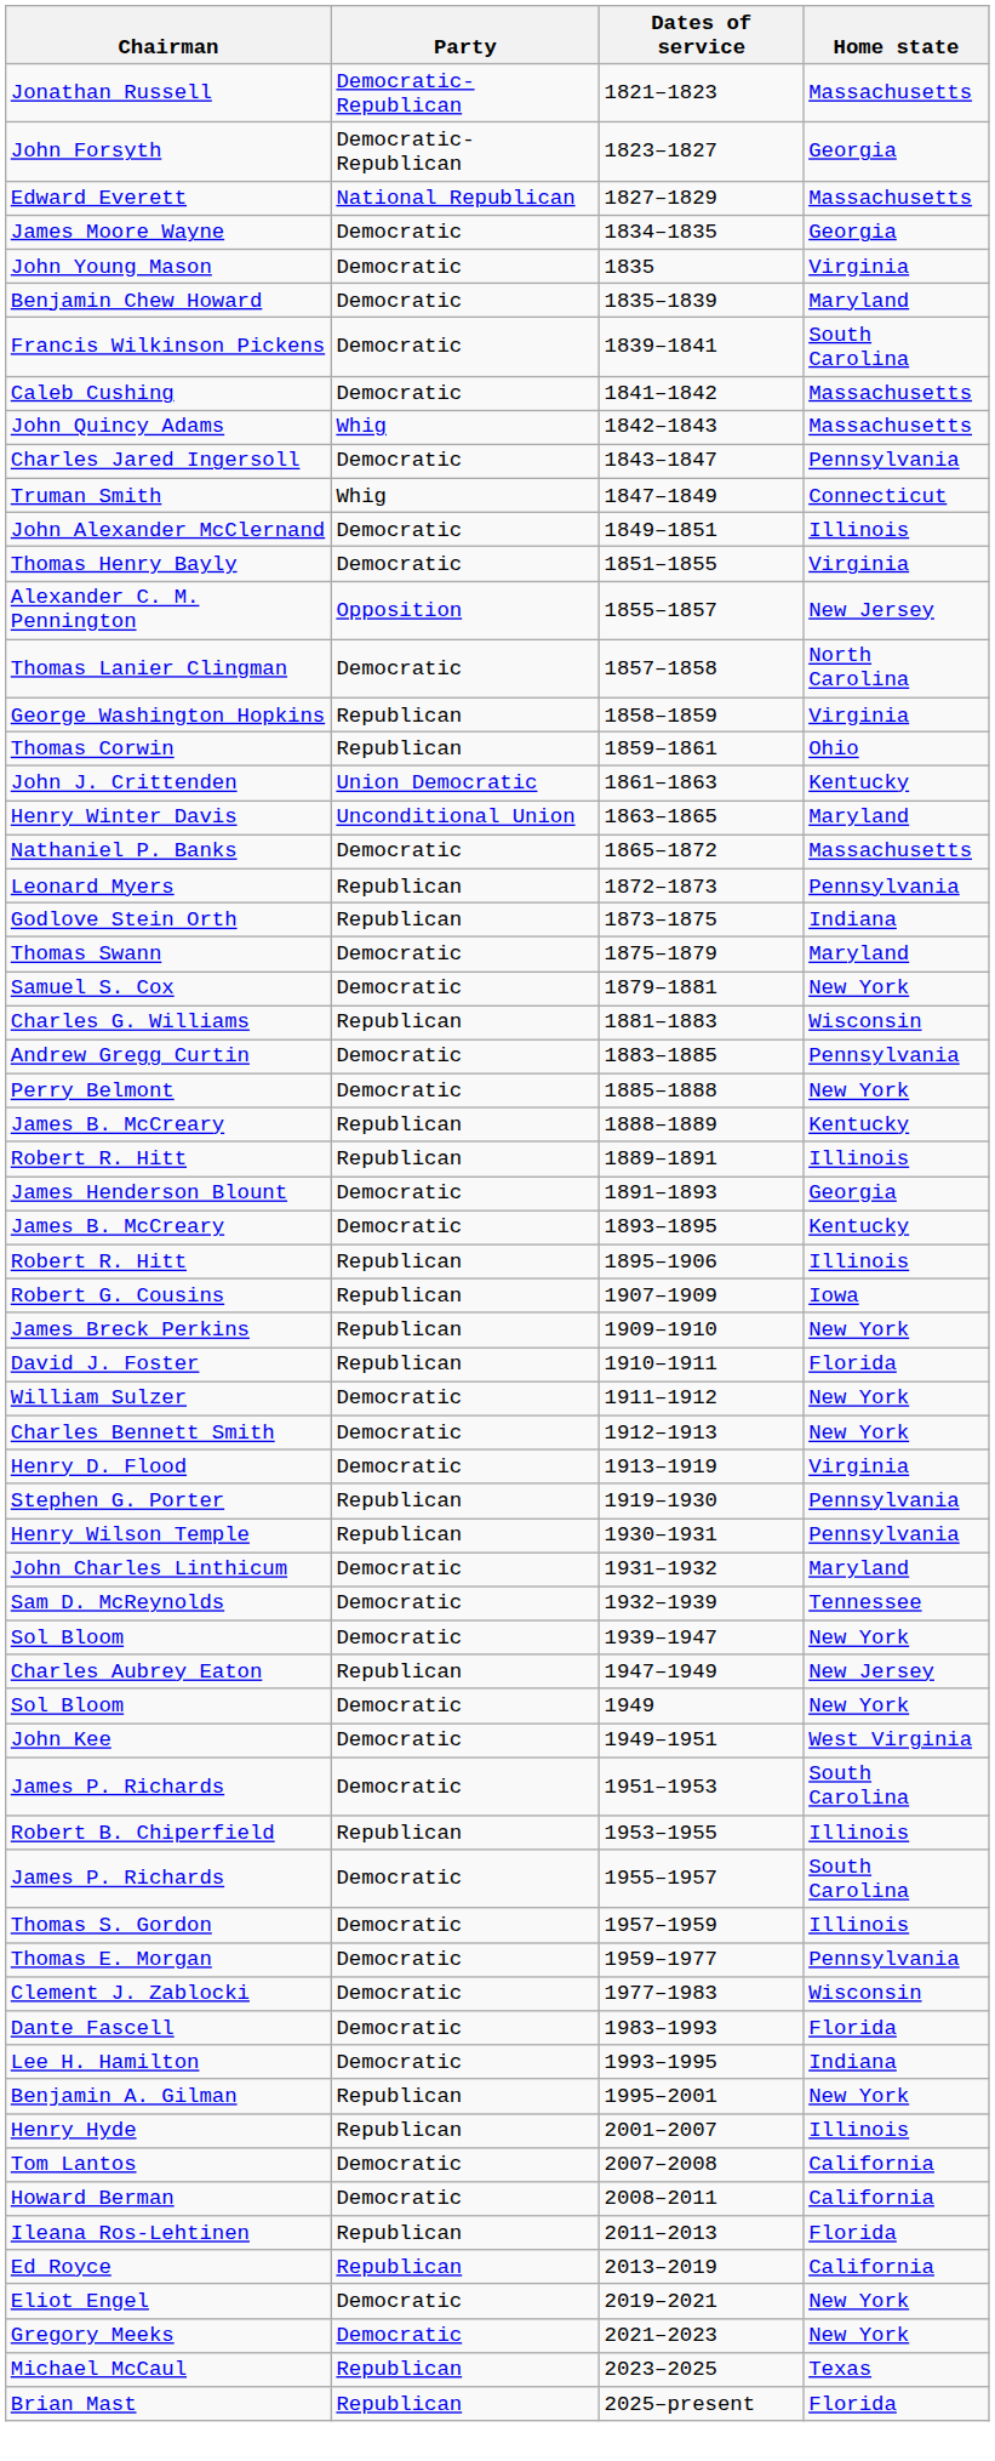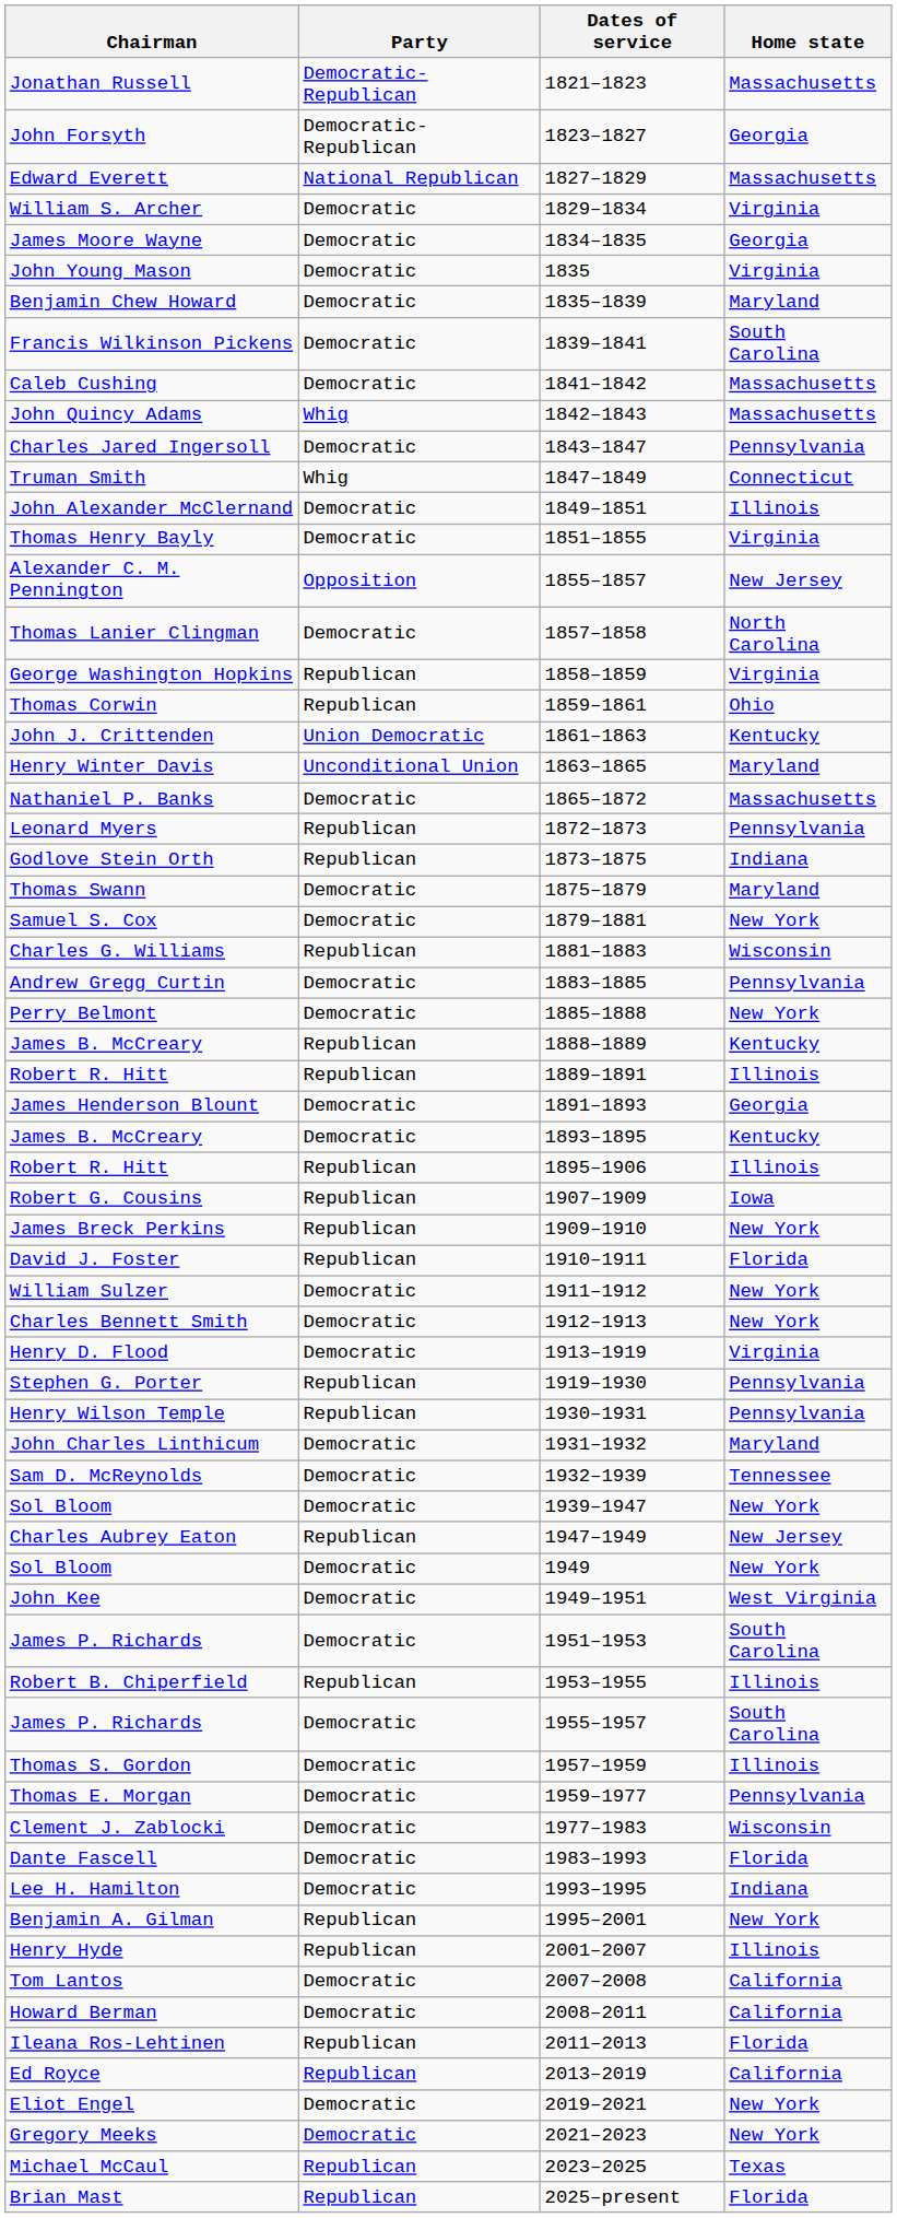 <table class=wikitable>
 <tr valign=bottom>
 <th>Chairman</th>
 <th>Party</th>
 <th>Dates of service</th>
 <th>Home state</th>
 </tr>
 <tr>
 <td><a href='#'>Jonathan Russell</a></td>
 <td><a href='#'>Democratic-Republican</a></td>
 <td>1821–1823</td>
 <td><a href='#'>Massachusetts</a></td>
 </tr>
 <tr>
 <td><a href='#'>John Forsyth</a></td>
 <td>Democratic-Republican</td>
 <td>1823–1827</td>
 <td><a href='#'>Georgia</a></td>
 </tr>
 <tr>
 <td><a href='#'>Edward Everett</a></td>
 <td><a href='#'>National Republican</a></td>
 <td>1827–1829</td>
 <td><a href='#'>Massachusetts</a></td>
+</tr>
+<tr>
+<td><a href='#'>William S. Archer</a></td>
+<td>Democratic</td>
+<td>1829–1834</td>
+<td><a href='#'>Virginia</a></td>
 </tr>
 <tr>
 <td><a href='#'>James Moore Wayne</a></td>
 <td>Democratic</td>
 <td>1834–1835</td>
 <td><a href='#'>Georgia</a></td>
 </tr>
 <tr>
 <td><a href='#'>John Young Mason</a></td>
 <td>Democratic</td>
 <td>1835</td>
 <td><a href='#'>Virginia</a></td>
 </tr>
 <tr>
 <td><a href='#'>Benjamin Chew Howard</a></td>
 <td>Democratic</td>
 <td>1835–1839</td>
 <td><a href='#'>Maryland</a></td>
 </tr>
 <tr>
 <td><a href='#'>Francis Wilkinson Pickens</a></td>
 <td>Democratic</td>
 <td>1839–1841</td>
 <td><a href='#'>South Carolina</a></td>
 </tr>
 <tr>
 <td><a href='#'>Caleb Cushing</a></td>
 <td>Democratic</td>
 <td>1841–1842</td>
 <td><a href='#'>Massachusetts</a></td>
 </tr>
 <tr>
 <td><a href='#'>John Quincy Adams</a></td>
 <td><a href='#'>Whig</a></td>
 <td>1842–1843</td>
 <td><a href='#'>Massachusetts</a></td>
 </tr>
 <tr>
 <td><a href='#'>Charles Jared Ingersoll</a></td>
 <td>Democratic</td>
 <td>1843–1847</td>
 <td><a href='#'>Pennsylvania</a></td>
 </tr>
 <tr>
 <td><a href='#'>Truman Smith</a></td>
 <td>Whig</td>
 <td>1847–1849</td>
 <td><a href='#'>Connecticut</a></td>
 </tr>
 <tr>
 <td><a href='#'>John Alexander McClernand</a></td>
 <td>Democratic</td>
 <td>1849–1851</td>
 <td><a href='#'>Illinois</a></td>
 </tr>
 <tr>
 <td><a href='#'>Thomas Henry Bayly</a></td>
 <td>Democratic</td>
 <td>1851–1855</td>
 <td><a href='#'>Virginia</a></td>
 </tr>
 <tr>
 <td><a href='#'>Alexander C. M. Pennington</a></td>
 <td><a href='#'>Opposition</a></td>
 <td>1855–1857</td>
 <td><a href='#'>New Jersey</a></td>
 </tr>
 <tr>
 <td><a href='#'>Thomas Lanier Clingman</a></td>
 <td>Democratic</td>
 <td>1857–1858</td>
 <td><a href='#'>North Carolina</a></td>
 </tr>
 <tr>
 <td><a href='#'>George Washington Hopkins</a></td>
 <td>Republican</td>
 <td>1858–1859</td>
 <td><a href='#'>Virginia</a></td>
 </tr>
 <tr>
 <td><a href='#'>Thomas Corwin</a></td>
 <td>Republican</td>
 <td>1859–1861</td>
 <td><a href='#'>Ohio</a></td>
 </tr>
 <tr>
 <td><a href='#'>John J. Crittenden</a></td>
 <td><a href='#'>Union Democratic</a></td>
 <td>1861–1863</td>
 <td><a href='#'>Kentucky</a></td>
 </tr>
 <tr>
 <td><a href='#'>Henry Winter Davis</a></td>
 <td><a href='#'>Unconditional Union</a></td>
 <td>1863–1865</td>
 <td><a href='#'>Maryland</a></td>
 </tr>
 <tr>
 <td><a href='#'>Nathaniel P. Banks</a></td>
 <td>Democratic</td>
 <td>1865–1872</td>
 <td><a href='#'>Massachusetts</a></td>
 </tr>
 <tr>
 <td><a href='#'>Leonard Myers</a></td>
 <td>Republican</td>
 <td>1872–1873</td>
 <td><a href='#'>Pennsylvania</a></td>
 </tr>
 <tr>
 <td><a href='#'>Godlove Stein Orth</a></td>
 <td>Republican</td>
 <td>1873–1875</td>
 <td><a href='#'>Indiana</a></td>
 </tr>
 <tr>
 <td><a href='#'>Thomas Swann</a></td>
 <td>Democratic</td>
 <td>1875–1879</td>
 <td><a href='#'>Maryland</a></td>
 </tr>
 <tr>
 <td><a href='#'>Samuel S. Cox</a></td>
 <td>Democratic</td>
 <td>1879–1881</td>
 <td><a href='#'>New York</a></td>
 </tr>
 <tr>
 <td><a href='#'>Charles G. Williams</a></td>
 <td>Republican</td>
 <td>1881–1883</td>
 <td><a href='#'>Wisconsin</a></td>
 </tr>
 <tr>
 <td><a href='#'>Andrew Gregg Curtin</a></td>
 <td>Democratic</td>
 <td>1883–1885</td>
 <td><a href='#'>Pennsylvania</a></td>
 </tr>
 <tr>
 <td><a href='#'>Perry Belmont</a></td>
 <td>Democratic</td>
 <td>1885–1888</td>
 <td><a href='#'>New York</a></td>
 </tr>
 <tr>
 <td><a href='#'>James B. McCreary</a></td>
 <td>Republican</td>
 <td>1888–1889</td>
 <td><a href='#'>Kentucky</a></td>
 </tr>
 <tr>
 <td><a href='#'>Robert R. Hitt</a></td>
 <td>Republican</td>
 <td>1889–1891</td>
 <td><a href='#'>Illinois</a></td>
 </tr>
 <tr>
 <td><a href='#'>James Henderson Blount</a></td>
 <td>Democratic</td>
 <td>1891–1893</td>
 <td><a href='#'>Georgia</a></td>
 </tr>
 <tr>
 <td><a href='#'>James B. McCreary</a></td>
 <td>Democratic</td>
 <td>1893–1895</td>
 <td><a href='#'>Kentucky</a></td>
 </tr>
 <tr>
 <td><a href='#'>Robert R. Hitt</a></td>
 <td>Republican</td>
 <td>1895–1906</td>
 <td><a href='#'>Illinois</a></td>
 </tr>
 <tr>
 <td><a href='#'>Robert G. Cousins</a></td>
 <td>Republican</td>
 <td>1907–1909</td>
 <td><a href='#'>Iowa</a></td>
 </tr>
 <tr>
 <td><a href='#'>James Breck Perkins</a></td>
 <td>Republican</td>
 <td>1909–1910</td>
 <td><a href='#'>New York</a></td>
 </tr>
 <tr>
 <td><a href='#'>David J. Foster</a></td>
 <td>Republican</td>
 <td>1910–1911</td>
 <td><a href='#'>Florida</a></td>
 </tr>
 <tr>
 <td><a href='#'>William Sulzer</a></td>
 <td>Democratic</td>
 <td>1911–1912</td>
 <td><a href='#'>New York</a></td>
 </tr>
 <tr>
 <td><a href='#'>Charles Bennett Smith</a></td>
 <td>Democratic</td>
 <td>1912–1913</td>
 <td><a href='#'>New York</a></td>
 </tr>
 <tr>
 <td><a href='#'>Henry D. Flood</a></td>
 <td>Democratic</td>
 <td>1913–1919</td>
 <td><a href='#'>Virginia</a></td>
 </tr>
 <tr>
 <td><a href='#'>Stephen G. Porter</a></td>
 <td>Republican</td>
 <td>1919–1930</td>
 <td><a href='#'>Pennsylvania</a></td>
 </tr>
 <tr>
 <td><a href='#'>Henry Wilson Temple</a></td>
 <td>Republican</td>
 <td>1930–1931</td>
 <td><a href='#'>Pennsylvania</a></td>
 </tr>
 <tr>
 <td><a href='#'>John Charles Linthicum</a></td>
 <td>Democratic</td>
 <td>1931–1932</td>
 <td><a href='#'>Maryland</a></td>
 </tr>
 <tr>
 <td><a href='#'>Sam D. McReynolds</a></td>
 <td>Democratic</td>
 <td>1932–1939</td>
 <td><a href='#'>Tennessee</a></td>
 </tr>
 <tr>
 <td><a href='#'>Sol Bloom</a></td>
 <td>Democratic</td>
 <td>1939–1947</td>
 <td><a href='#'>New York</a></td>
 </tr>
 <tr>
 <td><a href='#'>Charles Aubrey Eaton</a></td>
 <td>Republican</td>
 <td>1947–1949</td>
 <td><a href='#'>New Jersey</a></td>
 </tr>
 <tr>
 <td><a href='#'>Sol Bloom</a></td>
 <td>Democratic</td>
 <td>1949</td>
 <td><a href='#'>New York</a></td>
 </tr>
 <tr>
 <td><a href='#'>John Kee</a></td>
 <td>Democratic</td>
 <td>1949–1951</td>
 <td><a href='#'>West Virginia</a></td>
 </tr>
 <tr>
 <td><a href='#'>James P. Richards</a></td>
 <td>Democratic</td>
 <td>1951–1953</td>
 <td><a href='#'>South Carolina</a></td>
 </tr>
 <tr>
 <td><a href='#'>Robert B. Chiperfield</a></td>
 <td>Republican</td>
 <td>1953–1955</td>
 <td><a href='#'>Illinois</a></td>
 </tr>
 <tr>
 <td><a href='#'>James P. Richards</a></td>
 <td>Democratic</td>
 <td>1955–1957</td>
 <td><a href='#'>South Carolina</a></td>
 </tr>
 <tr>
 <td><a href='#'>Thomas S. Gordon</a></td>
 <td>Democratic</td>
 <td>1957–1959</td>
 <td><a href='#'>Illinois</a></td>
 </tr>
 <tr>
 <td><a href='#'>Thomas E. Morgan</a></td>
 <td>Democratic</td>
 <td>1959–1977</td>
 <td><a href='#'>Pennsylvania</a></td>
 </tr>
 <tr>
 <td><a href='#'>Clement J. Zablocki</a></td>
 <td>Democratic</td>
 <td>1977–1983</td>
 <td><a href='#'>Wisconsin</a></td>
 </tr>
 <tr>
 <td><a href='#'>Dante Fascell</a></td>
 <td>Democratic</td>
 <td>1983–1993</td>
 <td><a href='#'>Florida</a></td>
 </tr>
 <tr>
 <td><a href='#'>Lee H. Hamilton</a></td>
 <td>Democratic</td>
 <td>1993–1995</td>
 <td><a href='#'>Indiana</a></td>
 </tr>
 <tr>
 <td><a href='#'>Benjamin A. Gilman</a></td>
 <td>Republican</td>
 <td>1995–2001</td>
 <td><a href='#'>New York</a></td>
 </tr>
 <tr>
 <td><a href='#'>Henry Hyde</a></td>
 <td>Republican</td>
 <td>2001–2007</td>
 <td><a href='#'>Illinois</a></td>
 </tr>
 <tr>
 <td><a href='#'>Tom Lantos</a></td>
 <td>Democratic</td>
 <td>2007–2008</td>
 <td><a href='#'>California</a></td>
 </tr>
 <tr>
 <td><a href='#'>Howard Berman</a></td>
 <td>Democratic</td>
 <td>2008–2011</td>
 <td><a href='#'>California</a></td>
 </tr>
 <tr>
 <td><a href='#'>Ileana Ros-Lehtinen</a></td>
 <td>Republican</td>
 <td>2011–2013</td>
 <td><a href='#'>Florida</a></td>
 </tr>
 <tr>
 <td><a href='#'>Ed Royce</a></td>
 <td><a href='#'>Republican</a></td>
 <td>2013–2019</td>
 <td><a href='#'>California</a></td>
 </tr>
 <tr>
 <td><a href='#'>Eliot Engel</a></td>
 <td>Democratic</td>
 <td>2019–2021</td>
 <td><a href='#'>New York</a></td>
 </tr>
 <tr>
 <td><a href='#'>Gregory Meeks</a></td>
 <td><a href='#'>Democratic</a></td>
 <td>2021–2023</td>
 <td><a href='#'>New York</a></td>
 </tr>
 <tr>
 <td><a href='#'>Michael McCaul</a></td>
 <td><a href='#'>Republican</a></td>
 <td>2023–2025</td>
 <td><a href='#'>Texas</a></td>
 </tr>
 <tr>
 <td><a href='#'>Brian Mast</a></td>
 <td><a href='#'>Republican</a></td>
 <td>2025–present</td>
 <td><a href='#'>Florida</a></td>
 </tr>
 </table>
